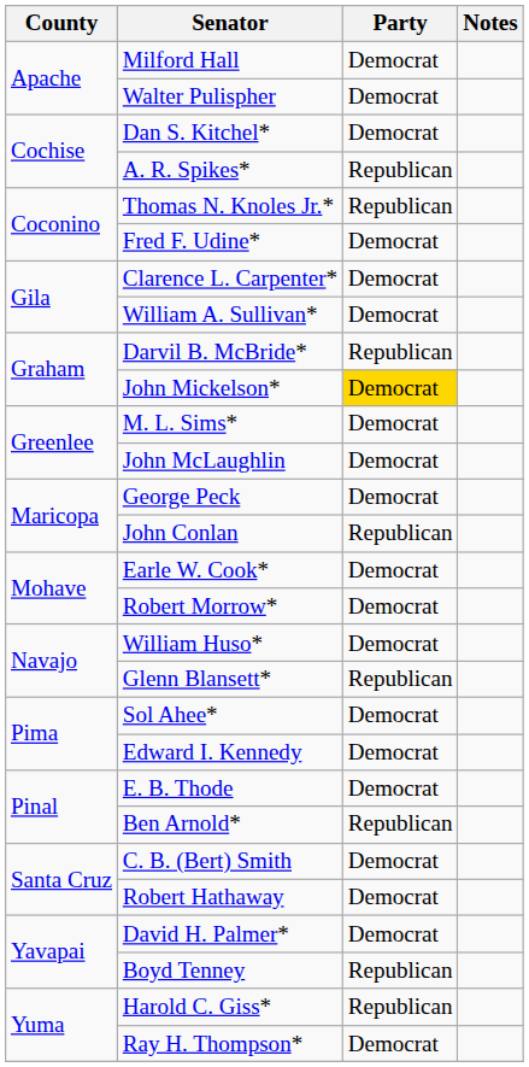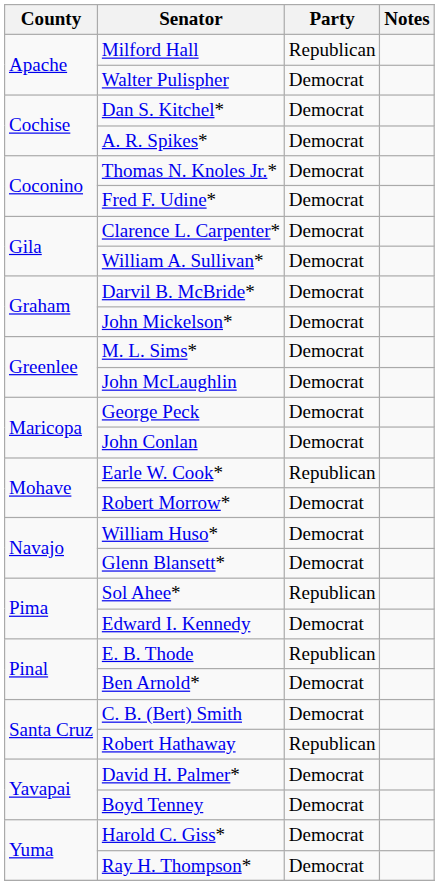 <table class=wikitable>
 <tr>
 <th>County</th>
 <th>Senator</th>
 <th>Party</th>
 <th>Notes</th>
 </tr>
 <tr>
 <td rowspan="2"><a href='#'>Apache</a></td>
 <td><a href='#'>Milford Hall</a></td>
-<td>Democrat</td>
+<td>Republican</td>
 <td></td>
 </tr>
 <tr>
 <td><a href='#'>Walter Pulispher</a></td>
 <td>Democrat</td>
 <td></td>
 </tr>
 <tr>
 <td rowspan="2"><a href='#'>Cochise</a></td>
 <td><a href='#'>Dan S. Kitchel</a>*</td>
 <td>Democrat</td>
 <td></td>
 </tr>
 <tr>
 <td><a href='#'>A. R. Spikes</a>*</td>
-<td>Republican</td>
+<td>Democrat</td>
 <td></td>
 </tr>
 <tr>
 <td rowspan="2"><a href='#'>Coconino</a></td>
 <td><a href='#'>Thomas N. Knoles Jr.</a>*</td>
-<td>Republican</td>
+<td>Democrat</td>
 <td></td>
 </tr>
 <tr>
 <td><a href='#'>Fred F. Udine</a>*</td>
 <td>Democrat</td>
 <td></td>
 </tr>
 <tr>
 <td rowspan="2"><a href='#'>Gila</a></td>
 <td><a href='#'>Clarence L. Carpenter</a>*</td>
 <td>Democrat</td>
 <td></td>
 </tr>
 <tr>
 <td><a href='#'>William A. Sullivan</a>*</td>
 <td>Democrat</td>
 <td></td>
 </tr>
 <tr>
 <td rowspan="2"><a href='#'>Graham</a></td>
 <td><a href='#'>Darvil B. McBride</a>*</td>
-<td>Republican</td>
+<td>Democrat</td>
 <td></td>
 </tr>
 <tr>
 <td><a href='#'>John Mickelson</a>*</td>
-<td style="background: gold;">Democrat</td>
+<td>Democrat</td>
 <td></td>
 </tr>
 <tr>
 <td rowspan="2"><a href='#'>Greenlee</a></td>
 <td><a href='#'>M. L. Sims</a>*</td>
 <td>Democrat</td>
 <td></td>
 </tr>
 <tr>
 <td><a href='#'>John McLaughlin</a></td>
 <td>Democrat</td>
 <td></td>
 </tr>
 <tr>
 <td rowspan="2"><a href='#'>Maricopa</a></td>
 <td><a href='#'>George Peck</a></td>
 <td>Democrat</td>
 <td></td>
 </tr>
 <tr>
 <td><a href='#'>John Conlan</a></td>
-<td>Republican</td>
+<td>Democrat</td>
 <td></td>
 </tr>
 <tr>
 <td rowspan="2"><a href='#'>Mohave</a></td>
 <td><a href='#'>Earle W. Cook</a>*</td>
-<td>Democrat</td>
+<td>Republican</td>
 <td></td>
 </tr>
 <tr>
 <td><a href='#'>Robert Morrow</a>*</td>
 <td>Democrat</td>
 <td></td>
 </tr>
 <tr>
 <td rowspan="2"><a href='#'>Navajo</a></td>
 <td><a href='#'>William Huso</a>*</td>
 <td>Democrat</td>
 <td></td>
 </tr>
 <tr>
 <td><a href='#'>Glenn Blansett</a>*</td>
-<td>Republican</td>
+<td>Democrat</td>
 <td></td>
 </tr>
 <tr>
 <td rowspan="2"><a href='#'>Pima</a></td>
 <td><a href='#'>Sol Ahee</a>*</td>
-<td>Democrat</td>
+<td>Republican</td>
 <td></td>
 </tr>
 <tr>
 <td><a href='#'>Edward I. Kennedy</a></td>
 <td>Democrat</td>
 <td></td>
 </tr>
 <tr>
 <td rowspan="2"><a href='#'>Pinal</a></td>
 <td><a href='#'>E. B. Thode</a></td>
-<td>Democrat</td>
+<td>Republican</td>
 <td></td>
 </tr>
 <tr>
 <td><a href='#'>Ben Arnold</a>*</td>
-<td>Republican</td>
+<td>Democrat</td>
 <td></td>
 </tr>
 <tr>
 <td rowspan="2"><a href='#'>Santa Cruz</a></td>
 <td><a href='#'>C. B. (Bert) Smith</a></td>
 <td>Democrat</td>
 <td></td>
 </tr>
 <tr>
 <td><a href='#'>Robert Hathaway</a></td>
-<td>Democrat</td>
+<td>Republican</td>
 <td></td>
 </tr>
 <tr>
 <td rowspan="2"><a href='#'>Yavapai</a></td>
 <td><a href='#'>David H. Palmer</a>*</td>
 <td>Democrat</td>
 <td></td>
 </tr>
 <tr>
 <td><a href='#'>Boyd Tenney</a></td>
-<td>Republican</td>
+<td>Democrat</td>
 <td></td>
 </tr>
 <tr>
 <td rowspan="2"><a href='#'>Yuma</a></td>
 <td><a href='#'>Harold C. Giss</a>*</td>
-<td>Republican</td>
+<td>Democrat</td>
 <td></td>
 </tr>
 <tr>
 <td><a href='#'>Ray H. Thompson</a>*</td>
 <td>Democrat</td>
 <td></td>
 </tr>
 <tr>
 </tr>
 </table>
